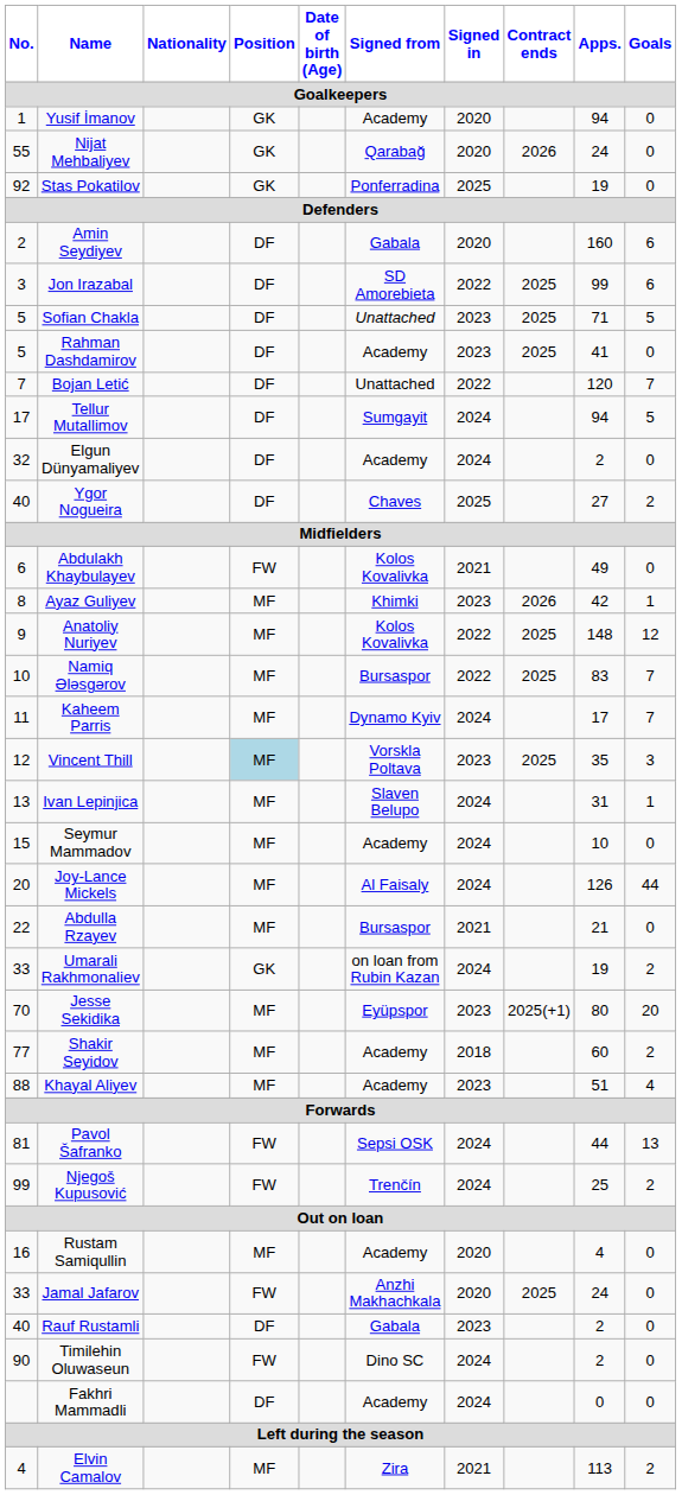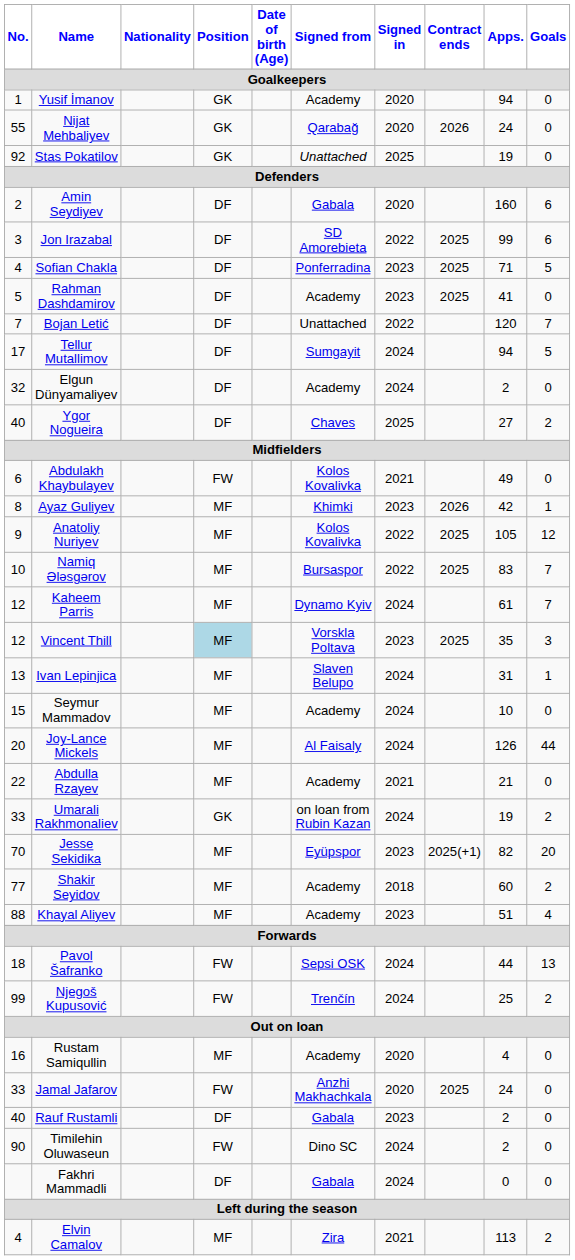 <table class="wikitable"  style="text-align:center; font-size:90%; width:95%;">
 <tr>
 <th style="background:white; color:blue; text-align:center;">No.</th>
 <th style="background:white; color:blue; text-align:center;">Name</th>
 <th style="background:white; color:blue; text-align:center;">Nationality</th>
 <th style="background:white; color:blue; text-align:center;">Position</th>
 <th style="background:white; color:blue; text-align:center;">Date of birth (Age)</th>
 <th style="background:white; color:blue; text-align:center;">Signed from</th>
 <th style="background:white; color:blue; text-align:center;">Signed in</th>
 <th style="background:white; color:blue; text-align:center;">Contract ends</th>
 <th style="background:white; color:blue; text-align:center;">Apps.</th>
 <th style="background:white; color:blue; text-align:center;">Goals</th>
 </tr>
 <tr>
 <th colspan="11"  style="background:#dcdcdc; text-align:center;">Goalkeepers</th>
 </tr>
 <tr>
 <td>1</td>
 <td><a href='#'>Yusif İmanov</a></td>
 <td></td>
 <td>GK</td>
 <td></td>
 <td>Academy</td>
 <td>2020</td>
 <td></td>
 <td>94</td>
 <td>0</td>
 </tr>
 <tr>
 <td>55</td>
 <td><a href='#'>Nijat Mehbaliyev</a></td>
 <td></td>
 <td>GK</td>
 <td></td>
 <td><a href='#'>Qarabağ</a></td>
 <td>2020</td>
 <td>2026</td>
 <td>24</td>
 <td>0</td>
 </tr>
 <tr>
 <td>92</td>
 <td><a href='#'>Stas Pokatilov</a></td>
 <td></td>
 <td>GK</td>
 <td></td>
-<td><a href='#'>Ponferradina</a></td>
+<td><em>Unattached</em></td>
 <td>2025</td>
 <td></td>
 <td>19</td>
 <td>0</td>
 </tr>
 <tr>
 <th colspan="11"  style="background:#dcdcdc; text-align:center;">Defenders</th>
 </tr>
 <tr>
 <td>2</td>
 <td><a href='#'>Amin Seydiyev</a></td>
 <td></td>
 <td>DF</td>
 <td></td>
 <td><a href='#'>Gabala</a></td>
 <td>2020</td>
 <td></td>
 <td>160</td>
 <td>6</td>
 </tr>
 <tr>
 <td>3</td>
 <td><a href='#'>Jon Irazabal</a></td>
 <td></td>
 <td>DF</td>
 <td></td>
 <td><a href='#'>SD Amorebieta</a></td>
 <td>2022</td>
 <td>2025</td>
 <td>99</td>
 <td>6</td>
 </tr>
 <tr>
-<td>5</td>
+<td>4</td>
 <td><a href='#'>Sofian Chakla</a></td>
 <td></td>
 <td>DF</td>
 <td></td>
-<td><em>Unattached</em></td>
+<td><a href='#'>Ponferradina</a></td>
 <td>2023</td>
 <td>2025</td>
 <td>71</td>
 <td>5</td>
 </tr>
 <tr>
 <td>5</td>
 <td><a href='#'>Rahman Dashdamirov</a></td>
 <td></td>
 <td>DF</td>
 <td></td>
 <td>Academy</td>
 <td>2023</td>
 <td>2025</td>
 <td>41</td>
 <td>0</td>
 </tr>
 <tr>
 <td>7</td>
 <td><a href='#'>Bojan Letić</a></td>
 <td></td>
 <td>DF</td>
 <td></td>
 <td>Unattached</td>
 <td>2022</td>
 <td></td>
 <td>120</td>
 <td>7</td>
 </tr>
 <tr>
 <td>17</td>
 <td><a href='#'>Tellur Mutallimov</a></td>
 <td></td>
 <td>DF</td>
 <td></td>
 <td><a href='#'>Sumgayit</a></td>
 <td>2024</td>
 <td></td>
 <td>94</td>
 <td>5</td>
 </tr>
 <tr>
 <td>32</td>
 <td>Elgun Dünyamaliyev</td>
 <td></td>
 <td>DF</td>
 <td></td>
 <td>Academy</td>
 <td>2024</td>
 <td></td>
 <td>2</td>
 <td>0</td>
 </tr>
 <tr>
 <td>40</td>
 <td><a href='#'>Ygor Nogueira</a></td>
 <td></td>
 <td>DF</td>
 <td></td>
 <td><a href='#'>Chaves</a></td>
 <td>2025</td>
 <td></td>
 <td>27</td>
 <td>2</td>
 </tr>
 <tr>
 <th colspan="11"  style="background:#dcdcdc; text-align:center;">Midfielders</th>
 </tr>
 <tr>
 <td>6</td>
 <td><a href='#'>Abdulakh Khaybulayev</a></td>
 <td></td>
 <td>FW</td>
 <td></td>
 <td><a href='#'>Kolos Kovalivka</a></td>
 <td>2021</td>
 <td></td>
 <td>49</td>
 <td>0</td>
 </tr>
 <tr>
 <td>8</td>
 <td><a href='#'>Ayaz Guliyev</a></td>
 <td></td>
 <td>MF</td>
 <td></td>
 <td><a href='#'>Khimki</a></td>
 <td>2023</td>
 <td>2026</td>
 <td>42</td>
 <td>1</td>
 </tr>
 <tr>
 <td>9</td>
 <td><a href='#'>Anatoliy Nuriyev</a></td>
 <td></td>
 <td>MF</td>
 <td></td>
 <td><a href='#'>Kolos Kovalivka</a></td>
 <td>2022</td>
 <td>2025</td>
-<td>148</td>
+<td>105</td>
 <td>12</td>
 </tr>
 <tr>
 <td>10</td>
 <td><a href='#'>Namiq Ələsgərov</a></td>
 <td></td>
 <td>MF</td>
 <td></td>
 <td><a href='#'>Bursaspor</a></td>
 <td>2022</td>
 <td>2025</td>
 <td>83</td>
 <td>7</td>
 </tr>
 <tr>
-<td>11</td>
+<td>12</td>
 <td><a href='#'>Kaheem Parris</a></td>
 <td></td>
 <td>MF</td>
 <td></td>
 <td><a href='#'>Dynamo Kyiv</a></td>
 <td>2024</td>
 <td></td>
-<td>17</td>
+<td>61</td>
 <td>7</td>
 </tr>
 <tr>
 <td>12</td>
 <td><a href='#'>Vincent Thill</a></td>
 <td></td>
 <td style="background: lightblue;">MF</td>
 <td></td>
 <td><a href='#'>Vorskla Poltava</a></td>
 <td>2023</td>
 <td>2025</td>
 <td>35</td>
 <td>3</td>
 </tr>
 <tr>
 <td>13</td>
 <td><a href='#'>Ivan Lepinjica</a></td>
 <td></td>
 <td>MF</td>
 <td></td>
 <td><a href='#'>Slaven Belupo</a></td>
 <td>2024</td>
 <td></td>
 <td>31</td>
 <td>1</td>
 </tr>
 <tr>
 <td>15</td>
 <td>Seymur Mammadov</td>
 <td></td>
 <td>MF</td>
 <td></td>
 <td>Academy</td>
 <td>2024</td>
 <td></td>
 <td>10</td>
 <td>0</td>
 </tr>
 <tr>
 <td>20</td>
 <td><a href='#'>Joy-Lance Mickels</a></td>
 <td></td>
 <td>MF</td>
 <td></td>
 <td><a href='#'>Al Faisaly</a></td>
 <td>2024</td>
 <td></td>
 <td>126</td>
 <td>44</td>
 </tr>
 <tr>
 <td>22</td>
 <td><a href='#'>Abdulla Rzayev</a></td>
 <td></td>
 <td>MF</td>
 <td></td>
-<td><a href='#'>Bursaspor</a></td>
+<td>Academy</td>
 <td>2021</td>
 <td></td>
 <td>21</td>
 <td>0</td>
 </tr>
 <tr>
 <td>33</td>
 <td><a href='#'>Umarali Rakhmonaliev</a></td>
 <td></td>
 <td>GK</td>
 <td></td>
 <td>on loan from <a href='#'>Rubin Kazan</a></td>
 <td>2024</td>
 <td></td>
 <td>19</td>
 <td>2</td>
 </tr>
 <tr>
 <td>70</td>
 <td><a href='#'>Jesse Sekidika</a></td>
 <td></td>
 <td>MF</td>
 <td></td>
 <td><a href='#'>Eyüpspor</a></td>
 <td>2023</td>
 <td>2025(+1)</td>
-<td>80</td>
+<td>82</td>
 <td>20</td>
 </tr>
 <tr>
 <td>77</td>
 <td><a href='#'>Shakir Seyidov</a></td>
 <td></td>
 <td>MF</td>
 <td></td>
 <td>Academy</td>
 <td>2018</td>
 <td></td>
 <td>60</td>
 <td>2</td>
 </tr>
 <tr>
 <td>88</td>
 <td><a href='#'>Khayal Aliyev</a></td>
 <td></td>
 <td>MF</td>
 <td></td>
 <td>Academy</td>
 <td>2023</td>
 <td></td>
 <td>51</td>
 <td>4</td>
 </tr>
 <tr>
 <th colspan="11"  style="background:#dcdcdc; text-align:center;">Forwards</th>
 </tr>
 <tr>
-<td>81</td>
+<td>18</td>
 <td><a href='#'>Pavol Šafranko</a></td>
 <td></td>
 <td>FW</td>
 <td></td>
 <td><a href='#'>Sepsi OSK</a></td>
 <td>2024</td>
 <td></td>
 <td>44</td>
 <td>13</td>
 </tr>
 <tr>
 <td>99</td>
 <td><a href='#'>Njegoš Kupusović</a></td>
 <td></td>
 <td>FW</td>
 <td></td>
 <td><a href='#'>Trenčín</a></td>
 <td>2024</td>
 <td></td>
 <td>25</td>
 <td>2</td>
 </tr>
 <tr>
 <th colspan="11"  style="background:#dcdcdc; text-align:center;">Out on loan</th>
 </tr>
 <tr>
 <td>16</td>
 <td>Rustam Samiqullin</td>
 <td></td>
 <td>MF</td>
 <td></td>
 <td>Academy</td>
 <td>2020</td>
 <td></td>
 <td>4</td>
 <td>0</td>
 </tr>
 <tr>
 <td>33</td>
 <td><a href='#'>Jamal Jafarov</a></td>
 <td></td>
 <td>FW</td>
 <td></td>
 <td><a href='#'>Anzhi Makhachkala</a></td>
 <td>2020</td>
 <td>2025</td>
 <td>24</td>
 <td>0</td>
 </tr>
 <tr>
 <td>40</td>
 <td><a href='#'>Rauf Rustamli</a></td>
 <td></td>
 <td>DF</td>
 <td></td>
 <td><a href='#'>Gabala</a></td>
 <td>2023</td>
 <td></td>
 <td>2</td>
 <td>0</td>
 </tr>
 <tr>
 <td>90</td>
 <td>Timilehin Oluwaseun</td>
 <td></td>
 <td>FW</td>
 <td></td>
 <td>Dino SC</td>
 <td>2024</td>
 <td></td>
 <td>2</td>
 <td>0</td>
 </tr>
 <tr>
 <td></td>
 <td>Fakhri Mammadli</td>
 <td></td>
 <td>DF</td>
 <td></td>
-<td>Academy</td>
+<td><a href='#'>Gabala</a></td>
 <td>2024</td>
 <td></td>
 <td>0</td>
 <td>0</td>
 </tr>
 <tr>
 <th colspan="11"  style="background:#dcdcdc; text-align:center;">Left during the season</th>
 </tr>
 <tr>
 <td>4</td>
 <td><a href='#'>Elvin Camalov</a></td>
 <td></td>
 <td>MF</td>
 <td></td>
 <td><a href='#'>Zira</a></td>
 <td>2021</td>
 <td></td>
 <td>113</td>
 <td>2</td>
 </tr>
 </table>
